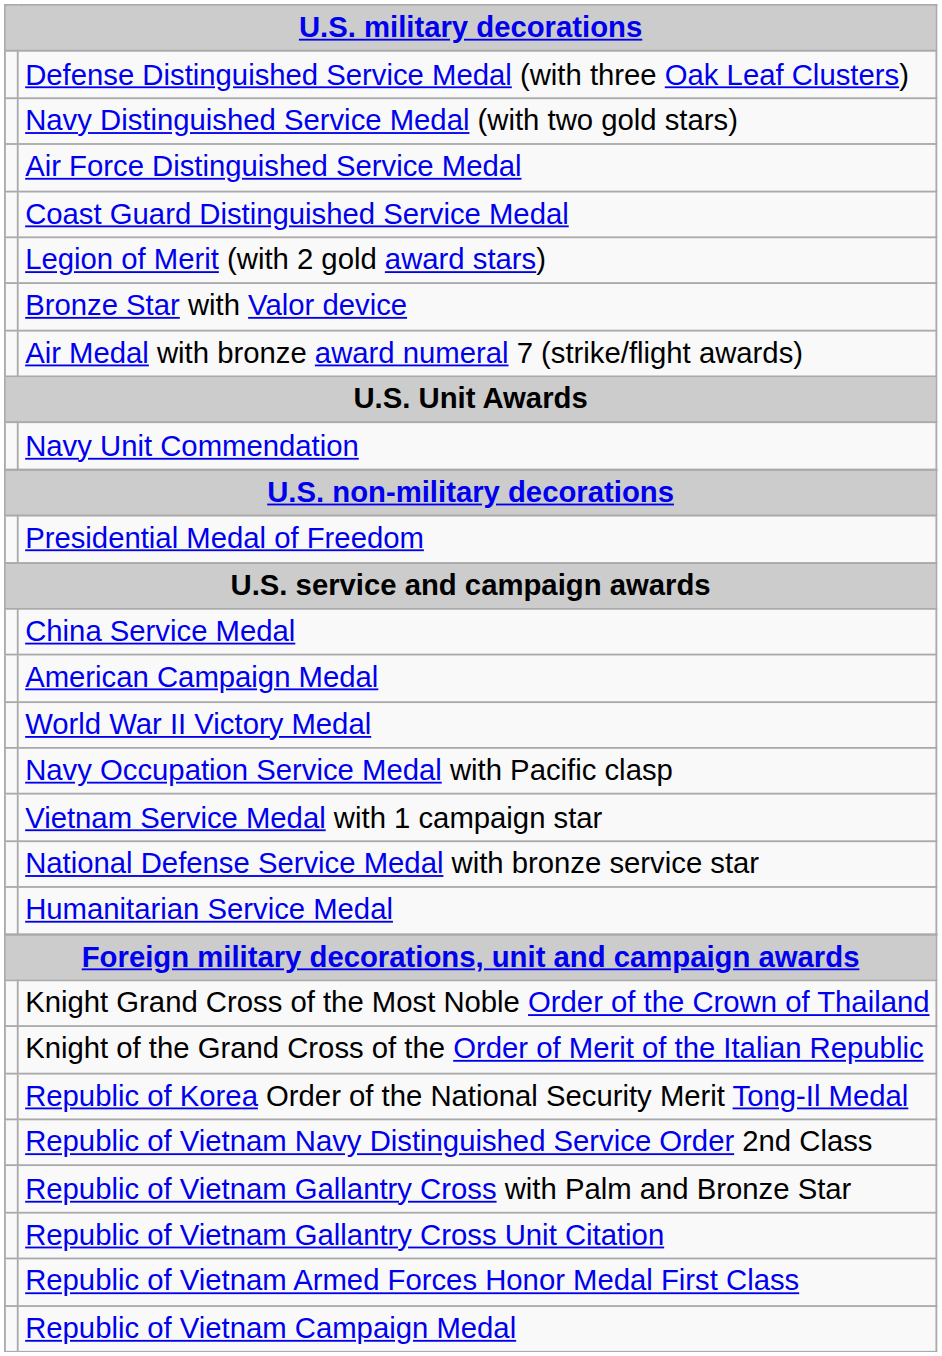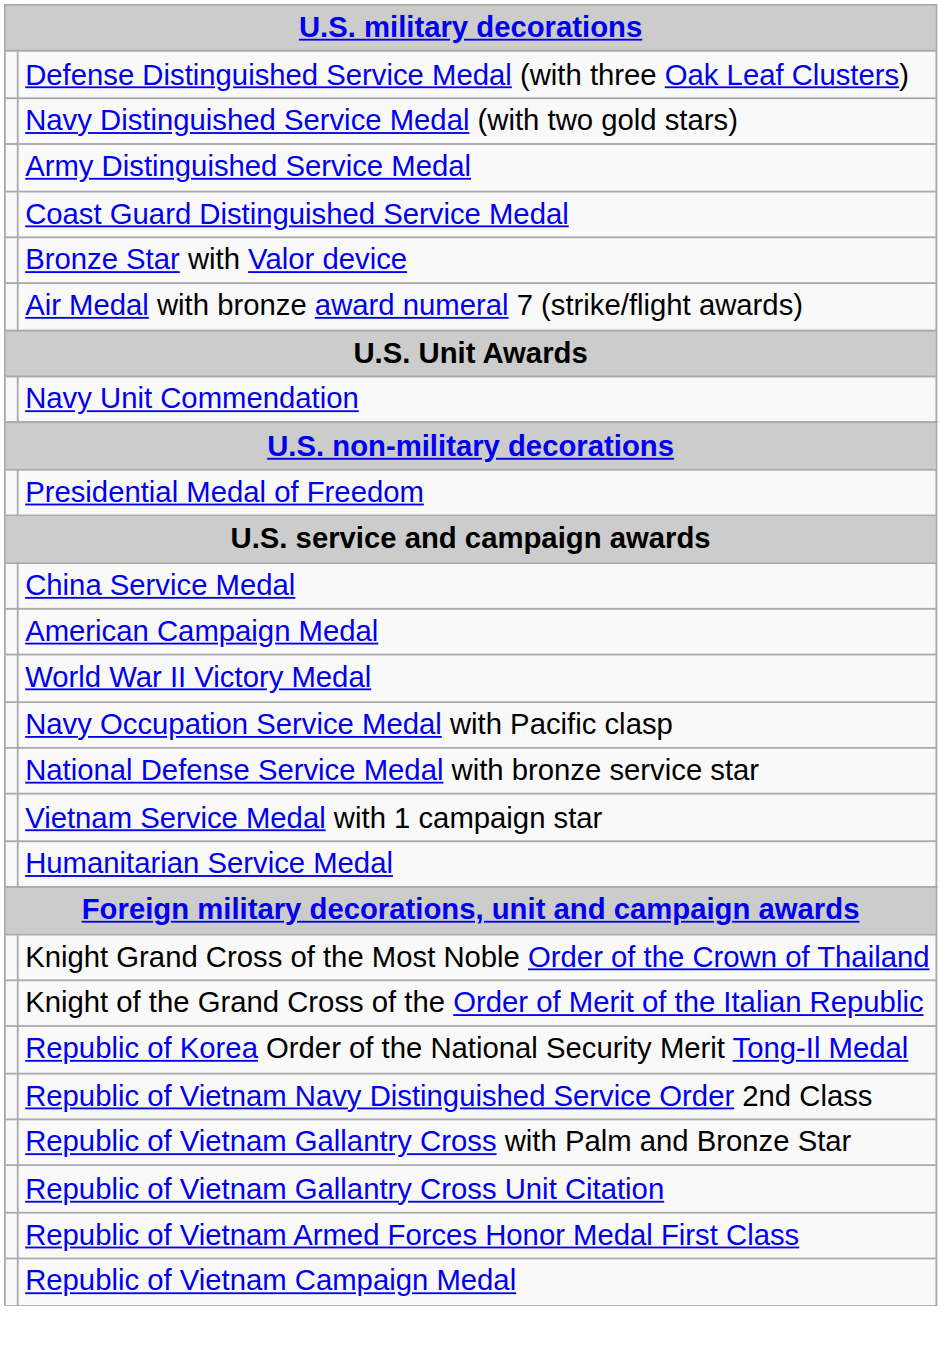 <table class="wikitable">
 <tr bgcolor = "#cccccc">
 <td colspan="2" align="center"><strong><a href='#'>U.S. military decorations</a></strong></td>
 </tr>
 <tr>
 <td></td>
 <td><a href='#'>Defense Distinguished Service Medal</a> (with three <a href='#'>Oak Leaf Clusters</a>)</td>
 </tr>
 <tr>
 <td></td>
 <td><a href='#'>Navy Distinguished Service Medal</a> (with two gold stars)</td>
 </tr>
 <tr>
 <td></td>
-<td><a href='#'>Air Force Distinguished Service Medal</a></td>
+<td><a href='#'>Army Distinguished Service Medal</a></td>
 </tr>
 <tr>
 <td></td>
 <td><a href='#'>Coast Guard Distinguished Service Medal</a></td>
-</tr>
-<tr>
-<td></td>
-<td><a href='#'>Legion of Merit</a> (with 2 gold <a href='#'>award stars</a>)</td>
 </tr>
 <tr>
 <td></td>
 <td><a href='#'>Bronze Star</a> with <a href='#'>Valor device</a></td>
 </tr>
 <tr>
 <td><span></span></td>
 <td><a href='#'>Air Medal</a> with bronze <a href='#'>award numeral</a> 7 (strike/flight awards)</td>
 </tr>
 <tr bgcolor = "#cccccc" align=center>
 <td colspan=2><strong>U.S. Unit Awards</strong></td>
 </tr>
 <tr>
 <td></td>
 <td><a href='#'>Navy Unit Commendation</a></td>
 </tr>
 <tr>
 </tr>
 <tr bgcolor = "#cccccc" align=center>
 <td colspan=2><strong><a href='#'>U.S. non-military decorations</a></strong></td>
 </tr>
 <tr>
 <td></td>
 <td><a href='#'>Presidential Medal of Freedom</a></td>
 </tr>
 <tr bgcolor = "#cccccc" align=center>
 <td colspan=2><strong>U.S. service and campaign awards</strong></td>
 </tr>
 <tr>
 <td></td>
 <td><a href='#'>China Service Medal</a></td>
 </tr>
 <tr>
 <td></td>
 <td><a href='#'>American Campaign Medal</a></td>
 </tr>
 <tr>
 <td></td>
 <td><a href='#'>World War II Victory Medal</a></td>
 </tr>
 <tr>
 <td></td>
 <td><a href='#'>Navy Occupation Service Medal</a> with Pacific clasp</td>
 </tr>
 <tr>
 <td></td>
-<td><a href='#'>Vietnam Service Medal</a> with 1 campaign star</td>
+<td><a href='#'>National Defense Service Medal</a> with bronze service star</td>
 </tr>
 <tr>
 <td></td>
-<td><a href='#'>National Defense Service Medal</a> with bronze service star</td>
+<td><a href='#'>Vietnam Service Medal</a> with 1 campaign star</td>
 </tr>
 <tr>
 <td></td>
 <td><a href='#'>Humanitarian Service Medal</a></td>
 </tr>
 <tr>
 </tr>
 <tr bgcolor = "#cccccc">
 <td colspan="2" align="center"><strong><a href='#'>Foreign military decorations, unit and campaign awards</a></strong></td>
 </tr>
 <tr>
 <td></td>
 <td>Knight Grand Cross of the Most Noble <a href='#'>Order of the Crown of Thailand</a></td>
 </tr>
 <tr>
 <td></td>
 <td>Knight of the Grand Cross of the <a href='#'>Order of Merit of the Italian Republic</a></td>
 </tr>
 <tr>
 <td></td>
 <td><a href='#'>Republic of Korea</a> Order of the National Security Merit <a href='#'>Tong-Il Medal</a></td>
 </tr>
 <tr>
 <td></td>
 <td><a href='#'>Republic of Vietnam Navy Distinguished Service Order</a> 2nd Class</td>
 </tr>
 <tr>
 <td><span></span></td>
 <td><a href='#'>Republic of Vietnam Gallantry Cross</a> with Palm and Bronze Star</td>
 </tr>
 <tr>
 <td></td>
 <td><a href='#'>Republic of Vietnam Gallantry Cross Unit Citation</a></td>
 </tr>
 <tr>
 <td></td>
 <td><a href='#'>Republic of Vietnam Armed Forces Honor Medal First Class</a></td>
 </tr>
 <tr>
 <td></td>
 <td><a href='#'>Republic of Vietnam Campaign Medal</a></td>
 </tr>
 </table>
